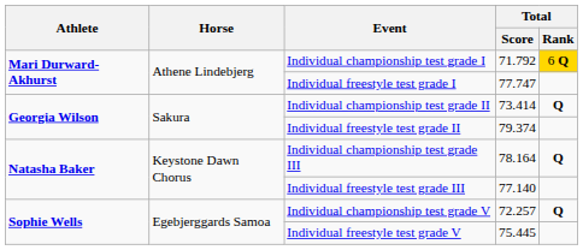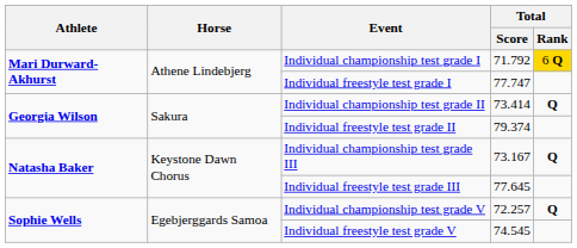 <table class=wikitable style="font-size:90%">
 <tr>
 <th rowspan="2">Athlete</th>
 <th rowspan="2">Horse</th>
 <th rowspan="2">Event</th>
 <th colspan="2">Total</th>
 </tr>
 <tr>
 <th>Score</th>
 <th>Rank</th>
 </tr>
 <tr>
 <td rowspan="2"><strong><a href='#'>Mari Durward-Akhurst</a></strong></td>
 <td rowspan="2">Athene Lindebjerg</td>
 <td><a href='#'>Individual championship test grade I</a></td>
 <td style="text-align:center">71.792</td>
 <td style="background: gold; text-align:center">6 <strong>Q</strong></td>
 </tr>
 <tr>
 <td><a href='#'>Individual freestyle test grade I</a></td>
 <td style="text-align:center">77.747</td>
 <td style="text-align:center"></td>
 </tr>
 <tr>
 <td rowspan="2"><strong><a href='#'>Georgia Wilson</a></strong></td>
 <td rowspan="2">Sakura</td>
 <td><a href='#'>Individual championship test grade II</a></td>
 <td style="text-align:center">73.414</td>
 <td style="text-align:center"> <strong>Q</strong></td>
 </tr>
 <tr>
 <td><a href='#'>Individual freestyle test grade II</a></td>
 <td style="text-align:center">79.374</td>
 <td style="text-align:center"></td>
 </tr>
 <tr>
 <td rowspan="2"><strong><a href='#'>Natasha Baker</a></strong></td>
 <td rowspan="2">Keystone Dawn Chorus</td>
 <td><a href='#'>Individual championship test grade III</a></td>
-<td style="text-align:center">78.164</td>
+<td style="text-align:center">73.167</td>
 <td style="text-align:center"> <strong>Q</strong></td>
 </tr>
 <tr>
 <td><a href='#'>Individual freestyle test grade III</a></td>
-<td style="text-align:center">77.140</td>
+<td style="text-align:center">77.645</td>
 <td style="text-align:center"></td>
 </tr>
 <tr>
 <td rowspan="2"><strong><a href='#'>Sophie Wells</a></strong></td>
 <td rowspan="2">Egebjerggards Samoa</td>
 <td><a href='#'>Individual championship test grade V</a></td>
 <td style="text-align:center">72.257</td>
 <td style="text-align:center"> <strong>Q</strong></td>
 </tr>
 <tr>
 <td><a href='#'>Individual freestyle test grade V</a></td>
-<td style="text-align:center">75.445</td>
+<td style="text-align:center">74.545</td>
 <td style="text-align:center"></td>
 </tr>
 </table>
